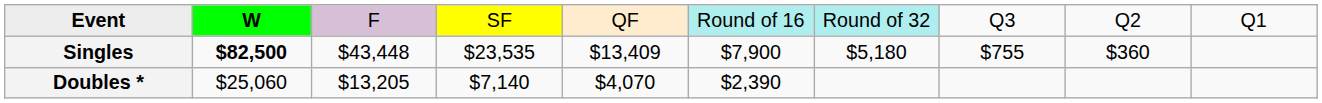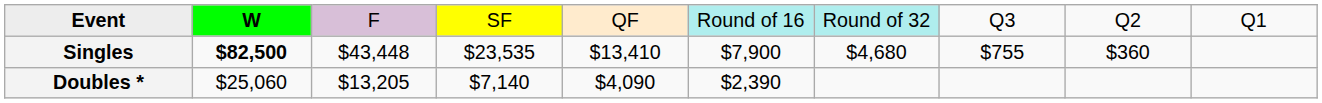 <table class=wikitable style=font-size:90%;text-align:center>
 <tr>
 <td style="width:130px; background:#ededed;"><strong>Event</strong></td>
 <td style="width:80px; background:lime;"><strong>W</strong></td>
 <td style="width:85px; background:thistle;">F</td>
 <td style="width:85px; background:#ff0;">SF</td>
 <td style="width:85px; background:#ffebcd;">QF</td>
 <td style="width:85px; background:#afeeee;">Round of 16</td>
 <td style="width:85px; background:#afeeee;">Round of 32</td>
 <td width=85>Q3</td>
 <td width=85>Q2</td>
 <td width=85>Q1</td>
 </tr>
 <tr>
 <td style="background:#f3f3f3;"><strong>Singles</strong></td>
 <td><strong>$82,500</strong></td>
 <td>$43,448</td>
 <td>$23,535</td>
-<td>$13,409</td>
+<td>$13,410</td>
 <td>$7,900</td>
-<td>$5,180</td>
+<td>$4,680</td>
 <td>$755</td>
 <td>$360</td>
 <td></td>
 </tr>
 <tr>
 <td style="background:#f3f3f3;"><strong>Doubles *</strong></td>
 <td>$25,060</td>
 <td>$13,205</td>
 <td>$7,140</td>
-<td>$4,070</td>
+<td>$4,090</td>
 <td>$2,390</td>
 <td></td>
 <td></td>
 <td></td>
 <td></td>
 </tr>
 </table>
